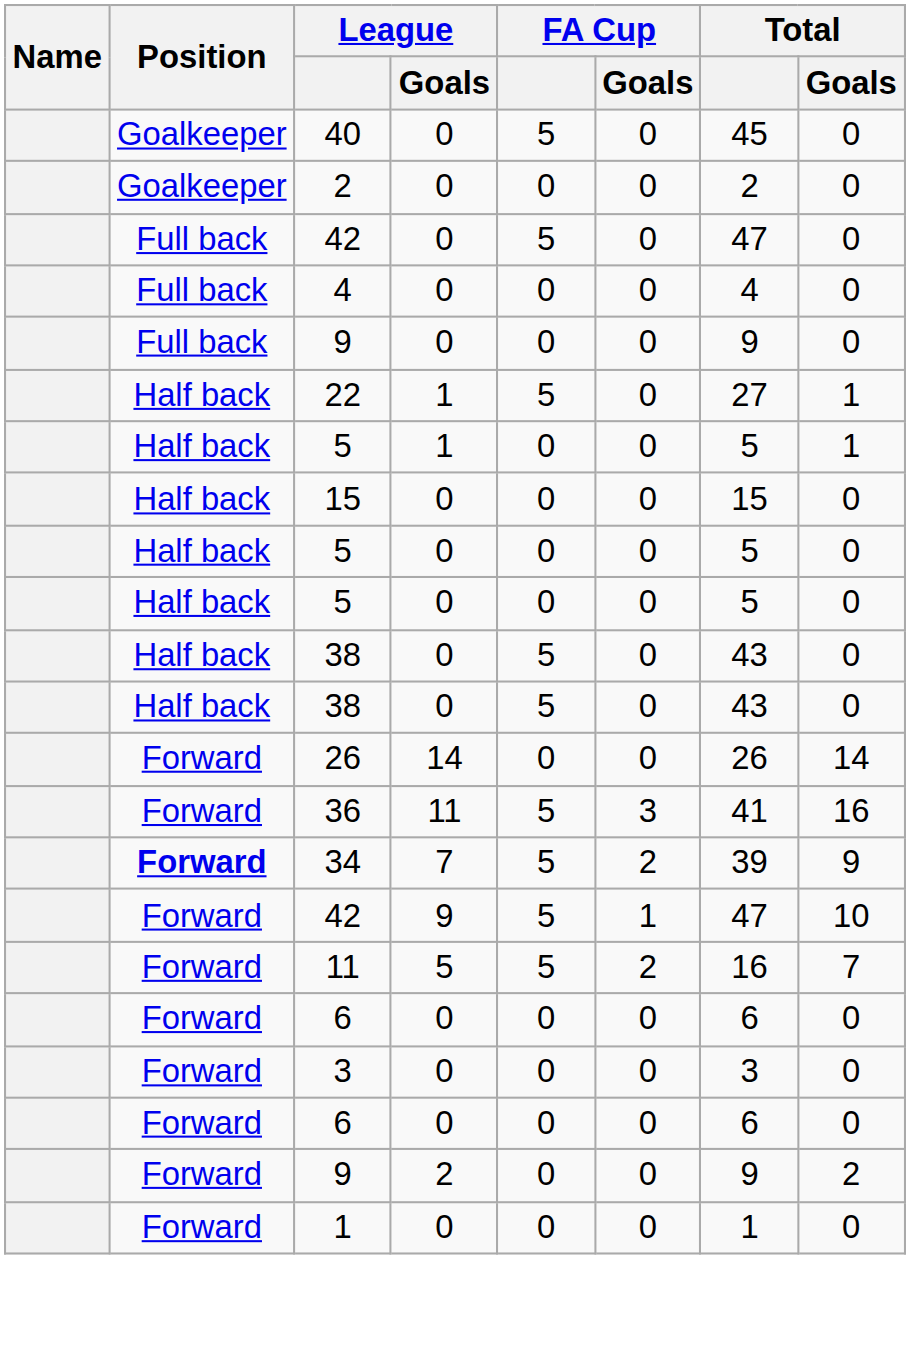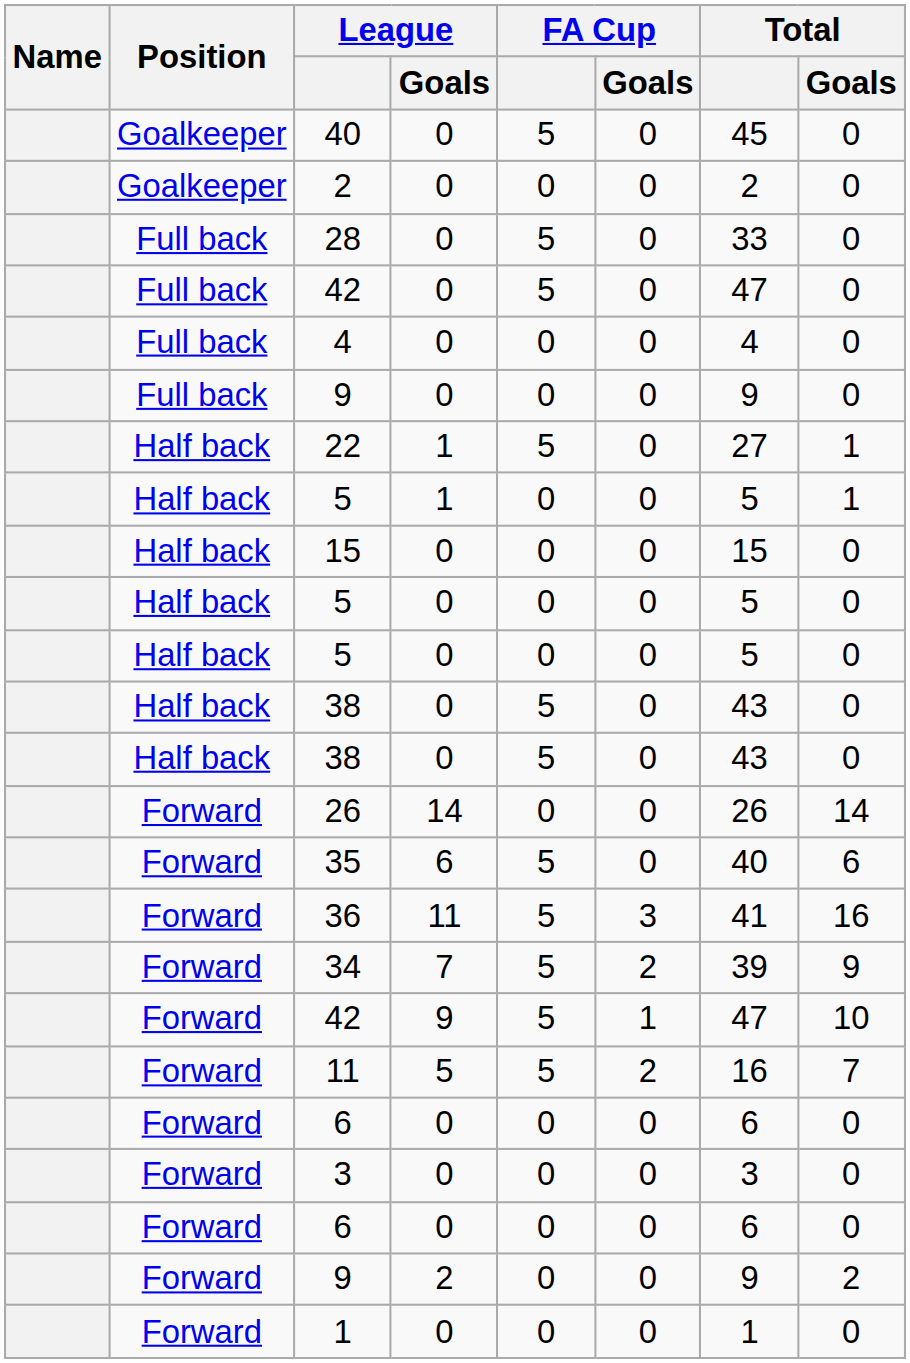 <table class="wikitable sortable plainrowheaders" style=text-align:center>
 <tr class="unsortable">
 <th scope=col rowspan=2>Name</th>
 <th scope=col rowspan=2>Position</th>
 <th scope=col colspan=2><a href='#'>League</a></th>
 <th scope=col colspan=2><a href='#'>FA Cup</a></th>
 <th scope=col colspan=2>Total</th>
 </tr>
 <tr>
 <th width=40 scope=col></th>
 <th width=40 scope=col>Goals</th>
 <th width=40 scope=col></th>
 <th width=40 scope=col>Goals</th>
 <th width=40 scope=col></th>
 <th width=40 scope=col>Goals</th>
 </tr>
 <tr>
 <th scope="row"></th>
 <td data-sort-value="1"><a href='#'>Goalkeeper</a></td>
 <td>40</td>
 <td>0</td>
 <td>5</td>
 <td>0</td>
 <td>45</td>
 <td>0</td>
 </tr>
 <tr>
 <th scope="row"></th>
 <td data-sort-value="1"><a href='#'>Goalkeeper</a></td>
 <td>2</td>
 <td>0</td>
 <td>0</td>
 <td>0</td>
 <td>2</td>
+<td>0</td>
+</tr>
+<tr>
+<th scope="row"></th>
+<td data-sort-value="2"><a href='#'>Full back</a></td>
+<td>28</td>
+<td>0</td>
+<td>5</td>
+<td>0</td>
+<td>33</td>
 <td>0</td>
 </tr>
 <tr>
 <th scope="row"></th>
 <td data-sort-value="2"><a href='#'>Full back</a></td>
 <td>42</td>
 <td>0</td>
 <td>5</td>
 <td>0</td>
 <td>47</td>
 <td>0</td>
 </tr>
 <tr>
 <th scope="row"></th>
 <td data-sort-value="2"><a href='#'>Full back</a></td>
 <td>4</td>
 <td>0</td>
 <td>0</td>
 <td>0</td>
 <td>4</td>
 <td>0</td>
 </tr>
 <tr>
 <th scope="row"></th>
 <td data-sort-value="2"><a href='#'>Full back</a></td>
 <td>9</td>
 <td>0</td>
 <td>0</td>
 <td>0</td>
 <td>9</td>
 <td>0</td>
 </tr>
 <tr>
 <th scope="row"></th>
 <td data-sort-value="3"><a href='#'>Half back</a></td>
 <td>22</td>
 <td>1</td>
 <td>5</td>
 <td>0</td>
 <td>27</td>
 <td>1</td>
 </tr>
 <tr>
 <th scope="row"></th>
 <td data-sort-value="3"><a href='#'>Half back</a></td>
 <td>5</td>
 <td>1</td>
 <td>0</td>
 <td>0</td>
 <td>5</td>
 <td>1</td>
 </tr>
 <tr>
 <th scope="row"></th>
 <td data-sort-value="3"><a href='#'>Half back</a></td>
 <td>15</td>
 <td>0</td>
 <td>0</td>
 <td>0</td>
 <td>15</td>
 <td>0</td>
 </tr>
 <tr>
 <th scope="row"></th>
 <td data-sort-value="3"><a href='#'>Half back</a></td>
 <td>5</td>
 <td>0</td>
 <td>0</td>
 <td>0</td>
 <td>5</td>
 <td>0</td>
 </tr>
 <tr>
 <th scope="row"></th>
 <td data-sort-value="3"><a href='#'>Half back</a></td>
 <td>5</td>
 <td>0</td>
 <td>0</td>
 <td>0</td>
 <td>5</td>
 <td>0</td>
 </tr>
 <tr>
 <th scope="row"></th>
 <td data-sort-value="3"><a href='#'>Half back</a></td>
 <td>38</td>
 <td>0</td>
 <td>5</td>
 <td>0</td>
 <td>43</td>
 <td>0</td>
 </tr>
 <tr>
 <th scope="row"></th>
 <td data-sort-value="3"><a href='#'>Half back</a></td>
 <td>38</td>
 <td>0</td>
 <td>5</td>
 <td>0</td>
 <td>43</td>
 <td>0</td>
 </tr>
 <tr>
 <th scope="row"></th>
 <td data-sort-value="4"><a href='#'>Forward</a></td>
 <td>26</td>
 <td>14</td>
 <td>0</td>
 <td>0</td>
 <td>26</td>
 <td>14</td>
 </tr>
 <tr>
 <th scope="row"></th>
 <td data-sort-value="4"><a href='#'>Forward</a></td>
+<td>35</td>
+<td>6</td>
+<td>5</td>
+<td>0</td>
+<td>40</td>
+<td>6</td>
+</tr>
+<tr>
+<th scope="row"></th>
+<td data-sort-value="4"><a href='#'>Forward</a></td>
 <td>36</td>
 <td>11</td>
 <td>5</td>
 <td>3</td>
 <td>41</td>
 <td>16</td>
 </tr>
 <tr>
 <th scope="row"></th>
-<td data-sort-value="4"><strong><a href='#'>Forward</a></strong></td>
+<td data-sort-value="4"><a href='#'>Forward</a></td>
 <td>34</td>
 <td>7</td>
 <td>5</td>
 <td>2</td>
 <td>39</td>
 <td>9</td>
 </tr>
 <tr>
 <th scope="row"></th>
 <td data-sort-value="4"><a href='#'>Forward</a></td>
 <td>42</td>
 <td>9</td>
 <td>5</td>
 <td>1</td>
 <td>47</td>
 <td>10</td>
 </tr>
 <tr>
 <th scope="row"></th>
 <td data-sort-value="4"><a href='#'>Forward</a></td>
 <td>11</td>
 <td>5</td>
 <td>5</td>
 <td>2</td>
 <td>16</td>
 <td>7</td>
 </tr>
 <tr>
 <th scope="row"></th>
 <td data-sort-value="4"><a href='#'>Forward</a></td>
 <td>6</td>
 <td>0</td>
 <td>0</td>
 <td>0</td>
 <td>6</td>
 <td>0</td>
 </tr>
 <tr>
 <th scope="row"></th>
 <td data-sort-value="4"><a href='#'>Forward</a></td>
 <td>3</td>
 <td>0</td>
 <td>0</td>
 <td>0</td>
 <td>3</td>
 <td>0</td>
 </tr>
 <tr>
 <th scope="row"></th>
 <td data-sort-value="4"><a href='#'>Forward</a></td>
 <td>6</td>
 <td>0</td>
 <td>0</td>
 <td>0</td>
 <td>6</td>
 <td>0</td>
 </tr>
 <tr>
 <th scope="row"></th>
 <td data-sort-value="4"><a href='#'>Forward</a></td>
 <td>9</td>
 <td>2</td>
 <td>0</td>
 <td>0</td>
 <td>9</td>
 <td>2</td>
 </tr>
 <tr>
 <th scope="row"></th>
 <td data-sort-value="4"><a href='#'>Forward</a></td>
 <td>1</td>
 <td>0</td>
 <td>0</td>
 <td>0</td>
 <td>1</td>
 <td>0</td>
 </tr>
 </table>
